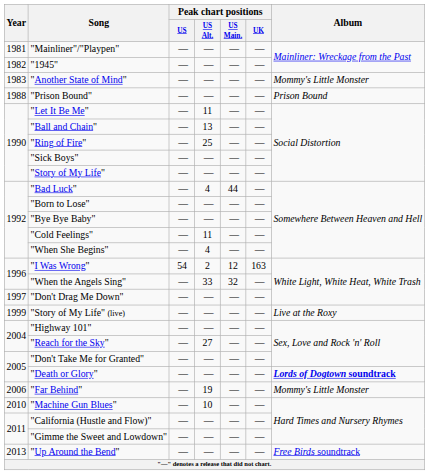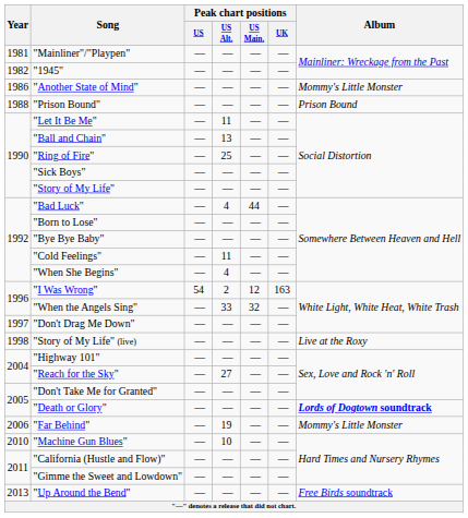 <table class="wikitable">
 <tr>
 <th rowspan="2">Year</th>
 <th rowspan="2">Song</th>
 <th colspan="4">Peak chart positions</th>
 <th rowspan="2">Album</th>
 </tr>
 <tr>
 <th style="width:3em;font-size:75%"><a href='#'>US</a></th>
 <th style="width:3em;font-size:75%"><a href='#'>US<br>Alt.</a><br></th>
 <th style="width:3em;font-size:75%"><a href='#'>US<br>Main.</a><br></th>
 <th style="width:3em;font-size:75%"><a href='#'>UK</a><br></th>
 </tr>
 <tr>
 <td align="center">1981</td>
 <td>"Mainliner"/"Playpen"</td>
 <td align="center"> —</td>
 <td align="center"> —</td>
 <td align="center"> —</td>
 <td align="center"> —</td>
 <td rowspan="2"><em><a href='#'>Mainliner: Wreckage from the Past</a></em></td>
 </tr>
 <tr>
 <td align="center">1982</td>
 <td>"1945"</td>
 <td align="center"> —</td>
 <td align="center"> —</td>
 <td align="center"> —</td>
 <td align="center"> —</td>
 </tr>
 <tr>
-<td align="center">1983</td>
+<td align="center">1986</td>
 <td>"<a href='#'>Another State of Mind</a>"</td>
 <td align="center"> —</td>
 <td align="center"> —</td>
 <td align="center"> —</td>
 <td align="center"> —</td>
 <td><em>Mommy's Little Monster</em></td>
 </tr>
 <tr>
 <td align="center">1988</td>
 <td>"Prison Bound"</td>
 <td align="center"> —</td>
 <td align="center"> —</td>
 <td align="center"> —</td>
 <td align="center"> —</td>
 <td><em>Prison Bound</em></td>
 </tr>
 <tr>
 <td align="center" rowspan="5">1990</td>
 <td>"<a href='#'>Let It Be Me</a>"</td>
 <td align="center"> —</td>
 <td align="center">11</td>
 <td align="center"> —</td>
 <td align="center"> —</td>
 <td rowspan="5"><em>Social Distortion</em></td>
 </tr>
 <tr>
 <td>"<a href='#'>Ball and Chain</a>"</td>
 <td align="center"> —</td>
 <td align="center">13</td>
 <td align="center"> —</td>
 <td align="center"> —</td>
 </tr>
 <tr>
 <td>"<a href='#'>Ring of Fire</a>"</td>
 <td align="center"> —</td>
 <td align="center">25</td>
 <td align="center"> —</td>
 <td align="center"> —</td>
 </tr>
 <tr>
 <td>"Sick Boys"</td>
 <td align="center"> —</td>
 <td align="center"> —</td>
 <td align="center"> —</td>
 <td align="center"> —</td>
 </tr>
 <tr>
 <td>"<a href='#'>Story of My Life</a>"</td>
 <td align="center"> —</td>
 <td align="center"> —</td>
 <td align="center"> —</td>
 <td align="center"> —</td>
 </tr>
 <tr>
 <td align="center" rowspan="5">1992</td>
 <td>"<a href='#'>Bad Luck</a>"</td>
 <td align="center"> —</td>
 <td align="center">4</td>
 <td align="center">44</td>
 <td align="center"> —</td>
 <td rowspan="5"><em>Somewhere Between Heaven and Hell</em></td>
 </tr>
 <tr>
 <td>"Born to Lose"</td>
 <td align="center"> —</td>
 <td align="center"> —</td>
 <td align="center"> —</td>
 <td align="center"> —</td>
 </tr>
 <tr>
 <td>"Bye Bye Baby"</td>
 <td align="center"> —</td>
 <td align="center"> —</td>
 <td align="center"> —</td>
 <td align="center"> —</td>
 </tr>
 <tr>
 <td>"Cold Feelings"</td>
 <td align="center"> —</td>
 <td align="center">11</td>
 <td align="center"> —</td>
 <td align="center"> —</td>
 </tr>
 <tr>
 <td>"When She Begins"</td>
 <td align="center"> —</td>
 <td align="center">4</td>
 <td align="center"> —</td>
 <td align="center"> —</td>
 </tr>
 <tr>
 <td align="center" rowspan="2">1996</td>
 <td>"<a href='#'>I Was Wrong</a>"</td>
 <td align="center">54</td>
 <td align="center">2</td>
 <td align="center">12</td>
 <td align="center">163</td>
 <td rowspan="3"><em>White Light, White Heat, White Trash</em></td>
 </tr>
 <tr>
 <td>"When the Angels Sing"</td>
 <td align="center"> —</td>
 <td align="center">33</td>
 <td align="center">32</td>
 <td align="center"> —</td>
 </tr>
 <tr>
 <td align="center">1997</td>
 <td>"Don't Drag Me Down"</td>
 <td align="center"> —</td>
 <td align="center"> —</td>
 <td align="center"> —</td>
 <td align="center"> —</td>
 </tr>
 <tr>
-<td align="center">1999</td>
+<td align="center">1998</td>
 <td>"Story of My Life" <small>(live)</small></td>
 <td align="center"> —</td>
 <td align="center"> —</td>
 <td align="center"> —</td>
 <td align="center"> —</td>
 <td><em>Live at the Roxy</em></td>
 </tr>
 <tr>
 <td align="center" rowspan="2">2004</td>
 <td>"Highway 101"</td>
 <td align="center"> —</td>
 <td align="center"> —</td>
 <td align="center"> —</td>
 <td align="center"> —</td>
 <td rowspan="3"><em>Sex, Love and Rock 'n' Roll</em></td>
 </tr>
 <tr>
 <td>"<a href='#'>Reach for the Sky</a>"</td>
 <td align="center"> —</td>
 <td align="center">27</td>
 <td align="center"> —</td>
 <td align="center"> —</td>
 </tr>
 <tr>
 <td align="center" rowspan="2">2005</td>
 <td>"Don't Take Me for Granted"</td>
 <td align="center"> —</td>
 <td align="center"> —</td>
 <td align="center"> —</td>
 <td align="center"> —</td>
 </tr>
 <tr>
 <td>"<a href='#'>Death or Glory</a>"</td>
 <td align="center"> —</td>
 <td align="center"> —</td>
 <td align="center"> —</td>
 <td align="center"> —</td>
 <td><strong><a href='#'><em>Lords of Dogtown</em> soundtrack</a></strong></td>
 </tr>
 <tr>
 <td align="center">2006</td>
 <td>"<a href='#'>Far Behind</a>"</td>
 <td align="center"> —</td>
 <td align="center">19</td>
 <td align="center"> —</td>
 <td align="center"> —</td>
 <td><em>Mommy's Little Monster</em></td>
 </tr>
 <tr>
 <td align="center">2010</td>
 <td>"<a href='#'>Machine Gun Blues</a>"</td>
 <td align="center"> —</td>
 <td align="center">10</td>
 <td align="center"> —</td>
 <td align="center"> —</td>
 <td rowspan="3"><em>Hard Times and Nursery Rhymes</em></td>
 </tr>
 <tr>
 <td align="center" rowspan="2">2011</td>
 <td>"California (Hustle and Flow)"</td>
 <td align="center"> —</td>
 <td align="center"> —</td>
 <td align="center"> —</td>
 <td align="center"> —</td>
 </tr>
 <tr>
 <td>"Gimme the Sweet and Lowdown"</td>
 <td align="center"> —</td>
 <td align="center"> —</td>
 <td align="center"> —</td>
 <td align="center"> —</td>
 </tr>
 <tr>
 <td align="center">2013</td>
 <td>"<a href='#'>Up Around the Bend</a>"</td>
 <td align="center"> —</td>
 <td align="center"> —</td>
 <td align="center"> —</td>
 <td align="center"> —</td>
 <td><a href='#'><em>Free Birds</em> soundtrack</a></td>
 </tr>
 <tr>
 <th align="center" colspan="8" style="font-size: 8pt">"—" denotes a release that did not chart.</th>
 </tr>
 </table>
